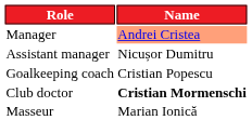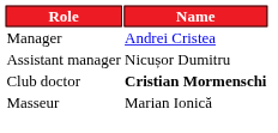 <table class="toccolours">
 <tr>
 <th style="background:#ed1c24;color:#FFFFFF;border:1px solid #000000;">Role</th>
 <th style="background:#ed1c24;color:#FFFFFF;border:1px solid #000000;">Name</th>
 </tr>
 <tr>
 <td>Manager</td>
-<td style="background: lightsalmon;"> <a href='#'>Andrei Cristea</a></td>
+<td> <a href='#'>Andrei Cristea</a></td>
 </tr>
 <tr>
 <td>Assistant manager</td>
 <td> Nicușor Dumitru</td>
-</tr>
-<tr>
-<td>Goalkeeping coach</td>
-<td> Cristian Popescu</td>
 </tr>
 <tr>
 <td>Club doctor</td>
 <td><strong> Cristian Mormenschi</strong></td>
 </tr>
 <tr>
 <td>Masseur</td>
 <td> Marian Ionică</td>
 </tr>
 </table>
